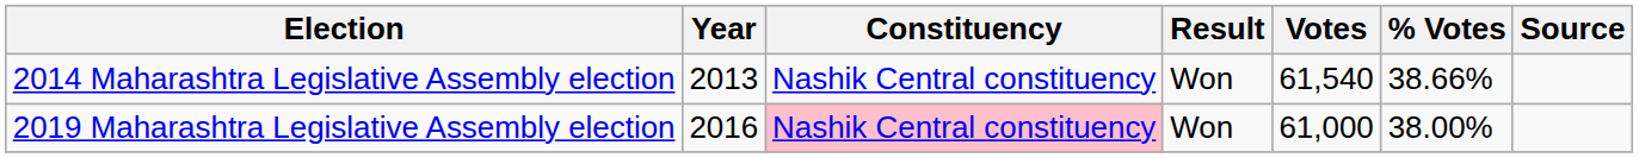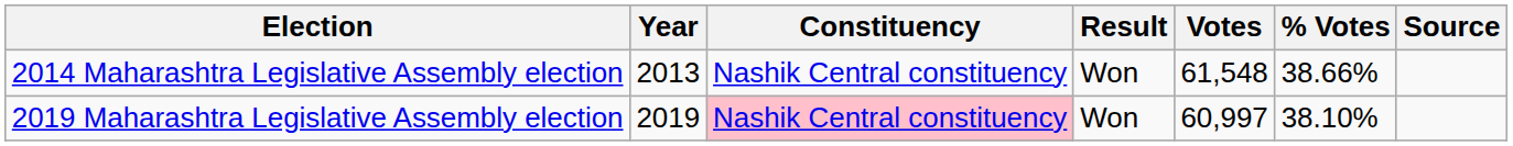 <table class="wikitable">
 <tr>
 <th>Election</th>
 <th>Year</th>
 <th>Constituency</th>
 <th>Result</th>
 <th>Votes</th>
 <th>% Votes</th>
 <th>Source</th>
 </tr>
 <tr>
 <td><a href='#'>2014 Maharashtra Legislative Assembly election</a></td>
 <td>2013</td>
 <td><a href='#'>Nashik Central constituency</a></td>
 <td>Won</td>
-<td>61,540</td>
+<td>61,548</td>
 <td>38.66%</td>
 <td></td>
 </tr>
 <tr>
 <td><a href='#'>2019 Maharashtra Legislative Assembly election</a></td>
-<td>2016</td>
+<td>2019</td>
 <td style="background: pink;"><a href='#'>Nashik Central constituency</a></td>
 <td>Won</td>
-<td>61,000</td>
-<td>38.00%</td>
+<td>60,997</td>
+<td>38.10%</td>
 </tr>
 </table>
